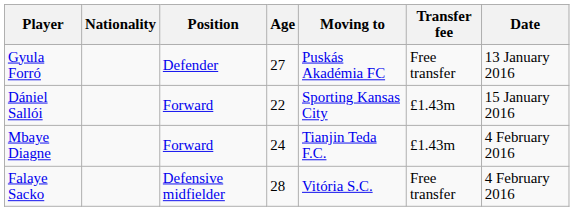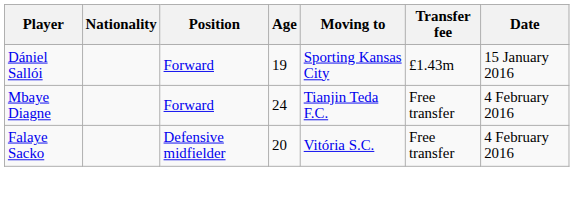 <table class="wikitable">
 <tr>
 <th>Player</th>
 <th>Nationality</th>
 <th>Position</th>
 <th>Age</th>
 <th>Moving to</th>
 <th>Transfer fee</th>
 <th>Date</th>
 </tr>
 <tr>
-<td><a href='#'>Gyula Forró</a></td>
-<td></td>
-<td><a href='#'>Defender</a></td>
-<td>27</td>
-<td> <a href='#'>Puskás Akadémia FC</a></td>
-<td>Free transfer</td>
-<td>13 January 2016</td>
-</tr>
-<tr>
 <td><a href='#'>Dániel Sallói</a></td>
 <td></td>
 <td><a href='#'>Forward</a></td>
-<td>22</td>
+<td>19</td>
 <td> <a href='#'>Sporting Kansas City</a></td>
 <td>£1.43m</td>
 <td>15 January 2016</td>
 </tr>
 <tr>
 <td><a href='#'>Mbaye Diagne</a></td>
 <td></td>
 <td><a href='#'>Forward</a></td>
 <td>24</td>
 <td> <a href='#'>Tianjin Teda F.C.</a></td>
-<td>£1.43m</td>
+<td>Free transfer</td>
 <td>4 February 2016</td>
 </tr>
 <tr>
 <td><a href='#'>Falaye Sacko</a></td>
 <td></td>
 <td><a href='#'>Defensive midfielder</a></td>
-<td>28</td>
+<td>20</td>
 <td> <a href='#'>Vitória S.C.</a></td>
 <td>Free transfer</td>
 <td>4 February 2016</td>
 </tr>
 </table>
